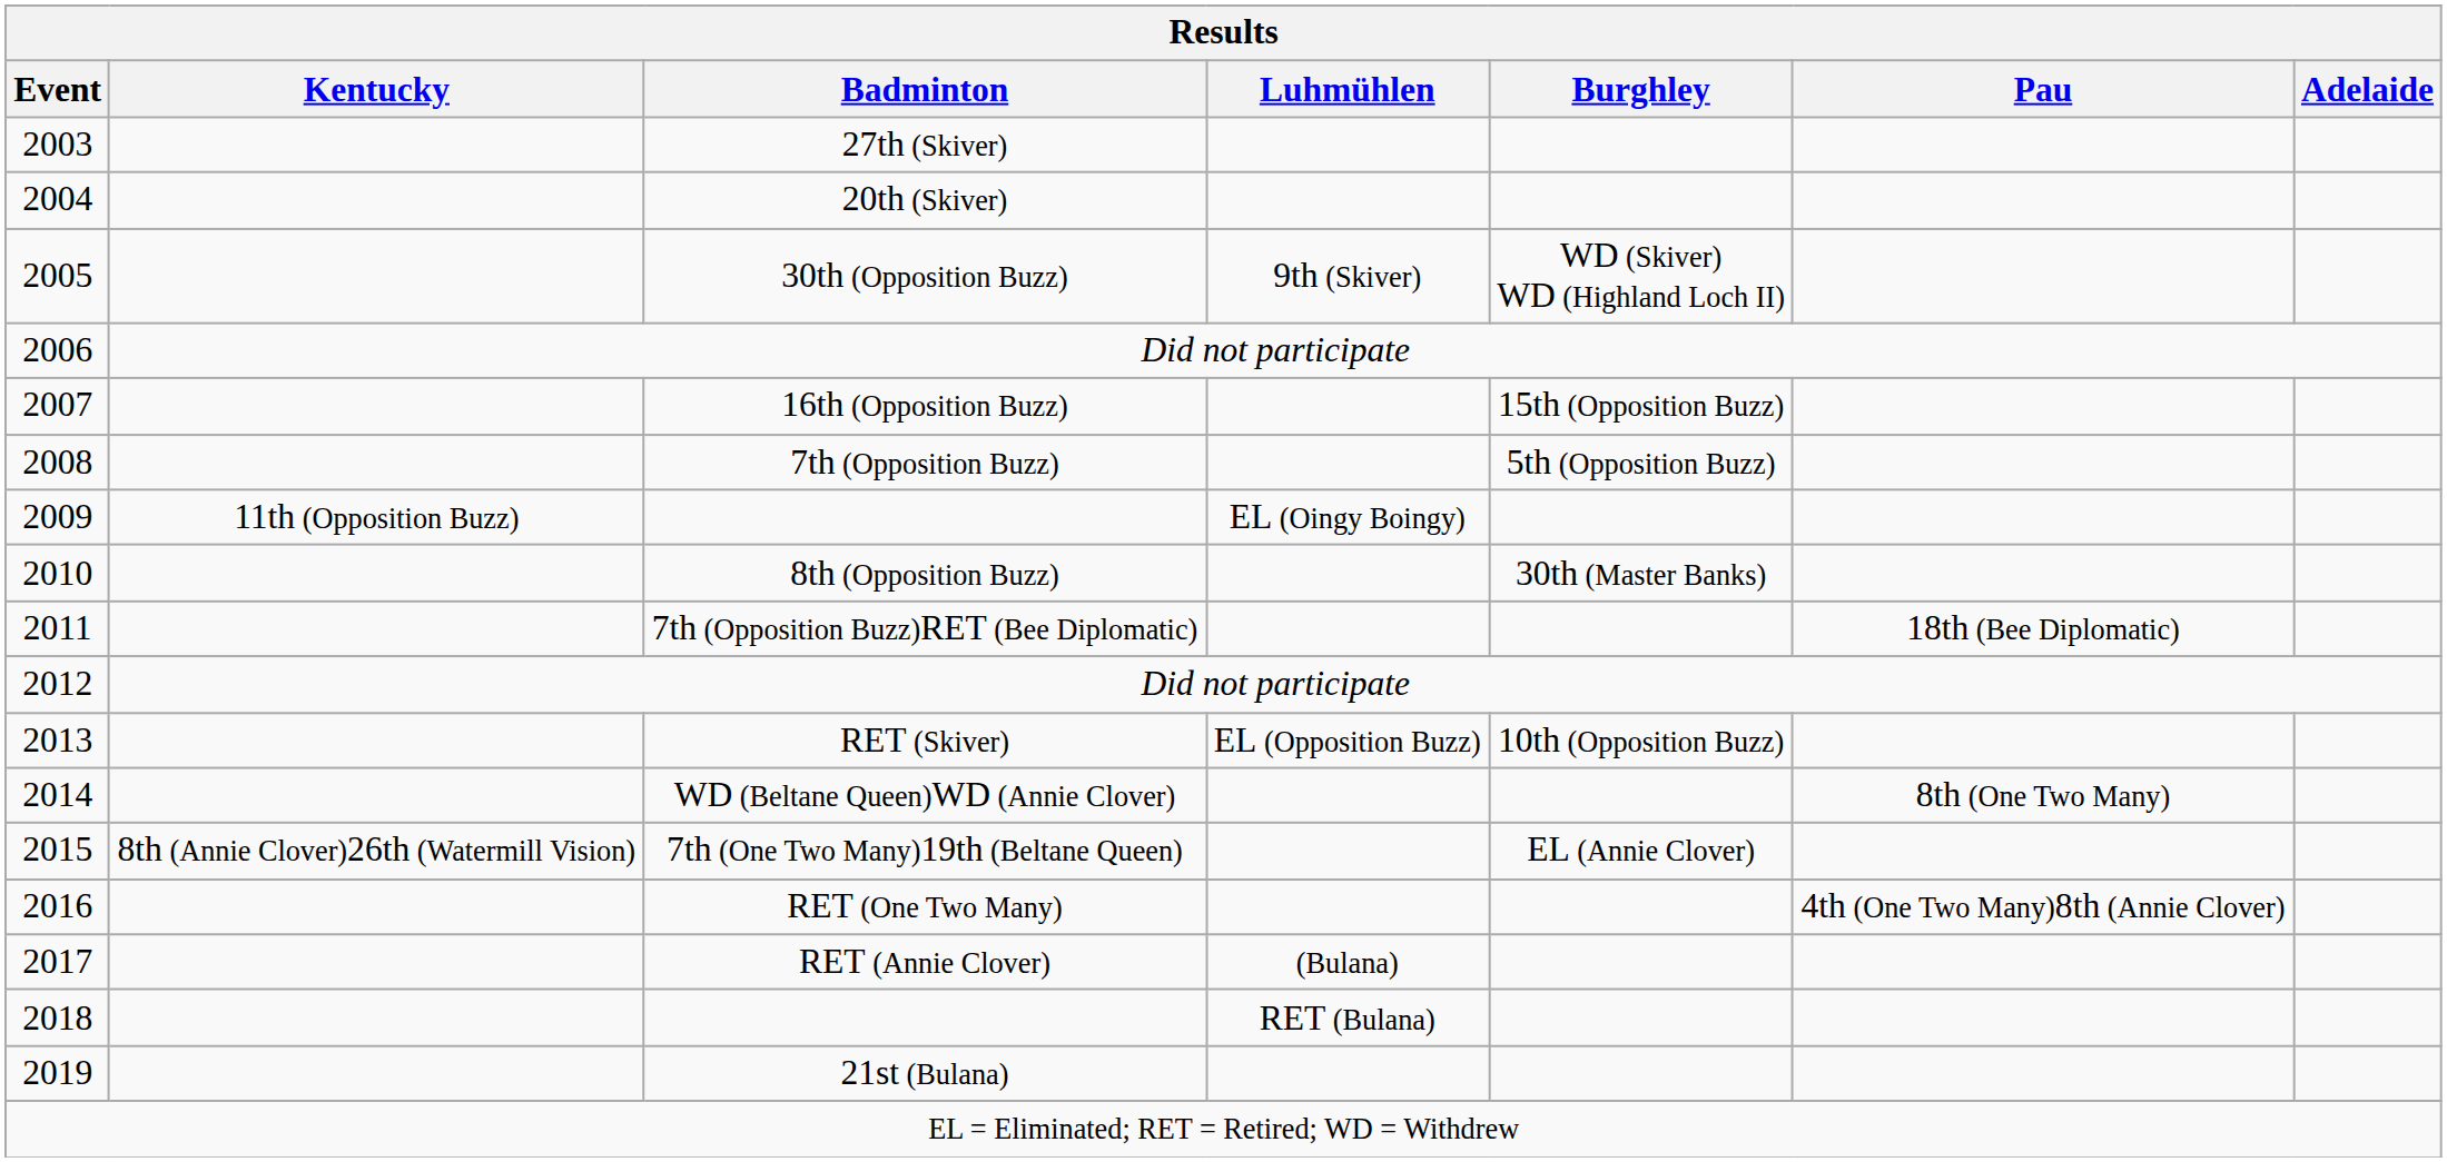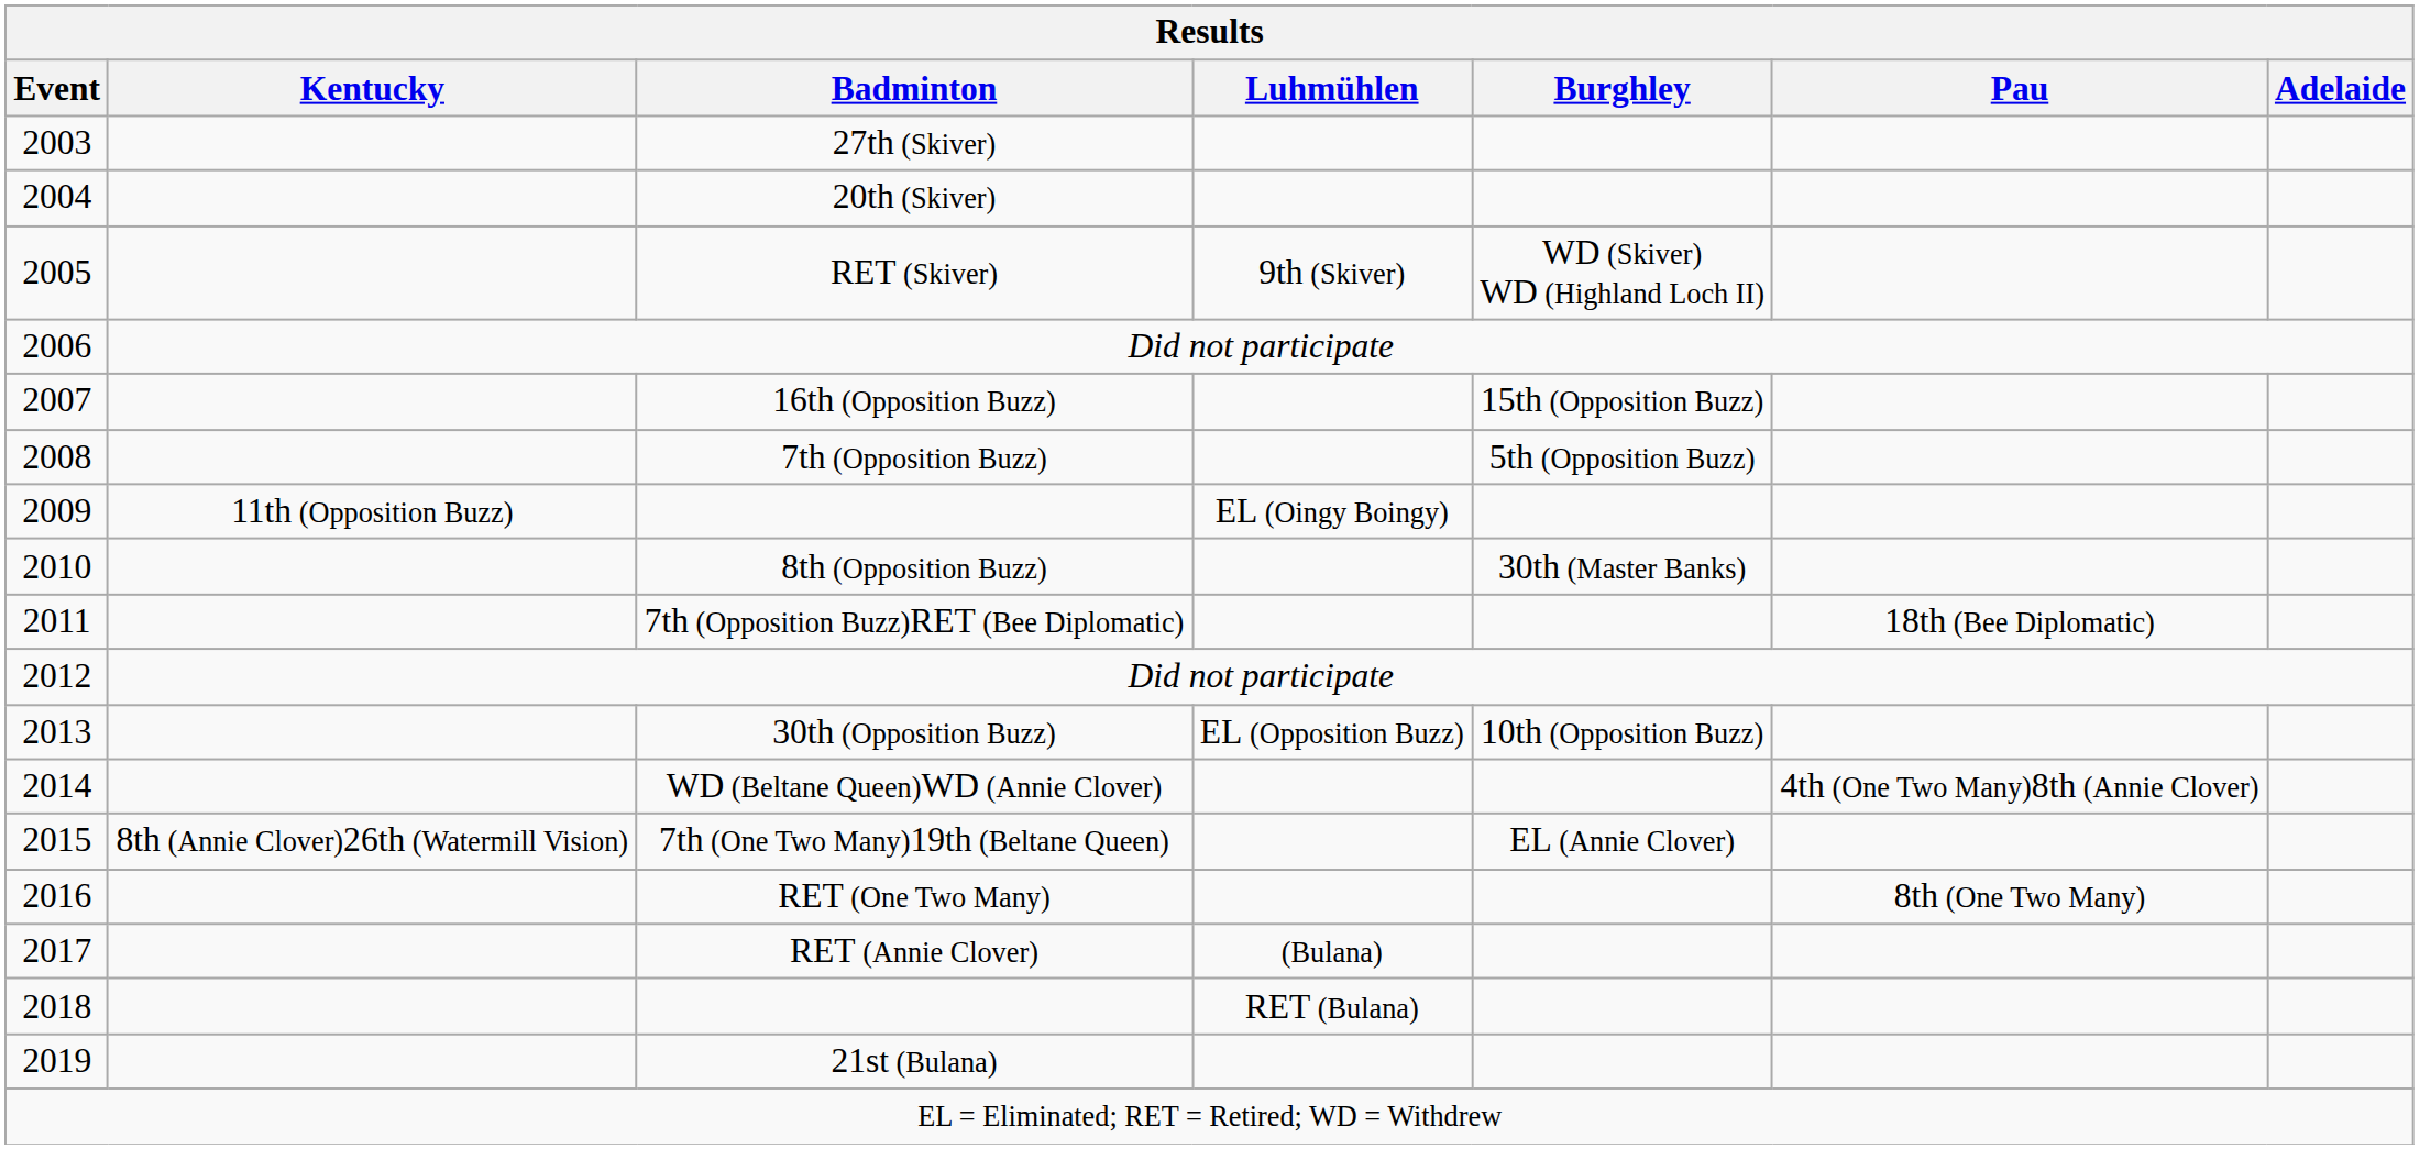 <table class="wikitable" style="text-align:center">
 <tr>
 <th colspan=13 align=center><strong>Results</strong></th>
 </tr>
 <tr>
 <th>Event</th>
 <th><a href='#'>Kentucky</a></th>
 <th><a href='#'>Badminton</a></th>
 <th><a href='#'>Luhmühlen</a></th>
 <th><a href='#'>Burghley</a></th>
 <th><a href='#'>Pau</a></th>
 <th><a href='#'>Adelaide</a></th>
 </tr>
 <tr>
 <td>2003</td>
 <td></td>
 <td>27th<small> (Skiver)</small></td>
 <td></td>
 <td></td>
 <td></td>
 <td></td>
 </tr>
 <tr>
 <td>2004</td>
 <td></td>
 <td>20th<small> (Skiver)</small></td>
 <td></td>
 <td></td>
 <td></td>
 <td></td>
 </tr>
 <tr>
 <td>2005</td>
 <td></td>
-<td>30th<small> (Opposition Buzz)</small></td>
+<td>RET<small> (Skiver)</small></td>
 <td>9th<small> (Skiver)</small></td>
 <td>WD<small> (Skiver)</small><br>WD<small> (Highland Loch II)</small></td>
 <td></td>
 <td></td>
 </tr>
 <tr>
 <td>2006</td>
 <td colspan="6"><em>Did not participate</em></td>
 </tr>
 <tr>
 <td>2007</td>
 <td></td>
 <td>16th<small> (Opposition Buzz)</small></td>
 <td></td>
 <td>15th<small> (Opposition Buzz)</small></td>
 <td></td>
 <td></td>
 </tr>
 <tr>
 <td>2008</td>
 <td></td>
 <td>7th<small> (Opposition Buzz)</small></td>
 <td></td>
 <td>5th<small> (Opposition Buzz)</small></td>
 <td></td>
 <td></td>
 </tr>
 <tr>
 <td>2009</td>
 <td>11th<small> (Opposition Buzz)</small></td>
 <td></td>
 <td>EL<small> (Oingy Boingy)</small></td>
 <td></td>
 <td></td>
 <td></td>
 </tr>
 <tr>
 <td>2010</td>
 <td></td>
 <td>8th<small> (Opposition Buzz)</small></td>
 <td></td>
 <td>30th<small> (Master Banks)</small></td>
 <td></td>
 <td></td>
 </tr>
 <tr>
 <td>2011</td>
 <td></td>
 <td>7th<small> (Opposition Buzz)</small>RET<small> (Bee Diplomatic)</small></td>
 <td></td>
 <td></td>
 <td>18th<small> (Bee Diplomatic)</small></td>
 <td></td>
 </tr>
 <tr>
 <td>2012</td>
 <td colspan="6"><em>Did not participate</em></td>
 </tr>
 <tr>
 <td>2013</td>
 <td></td>
-<td>RET<small> (Skiver)</small></td>
+<td>30th<small> (Opposition Buzz)</small></td>
 <td>EL<small> (Opposition Buzz)</small></td>
 <td>10th<small> (Opposition Buzz)</small></td>
 <td></td>
 <td></td>
 </tr>
 <tr>
 <td>2014</td>
 <td></td>
 <td>WD<small> (Beltane Queen)</small>WD<small> (Annie Clover)</small></td>
 <td></td>
 <td></td>
-<td>8th<small> (One Two Many)</small></td>
+<td>4th<small> (One Two Many)</small>8th<small> (Annie Clover)</small></td>
 <td></td>
 </tr>
 <tr>
 <td>2015</td>
 <td>8th<small> (Annie Clover)</small>26th<small> (Watermill Vision)</small></td>
 <td>7th<small> (One Two Many)</small>19th<small> (Beltane Queen)</small></td>
 <td></td>
 <td>EL<small> (Annie Clover)</small></td>
 <td></td>
 <td></td>
 </tr>
 <tr>
 <td>2016</td>
 <td></td>
 <td>RET<small> (One Two Many)</small></td>
 <td></td>
 <td></td>
-<td>4th<small> (One Two Many)</small>8th<small> (Annie Clover)</small></td>
+<td>8th<small> (One Two Many)</small></td>
 <td></td>
 </tr>
 <tr>
 <td>2017</td>
 <td></td>
 <td>RET<small> (Annie Clover)</small></td>
 <td><small> (Bulana)</small></td>
 <td></td>
 <td></td>
 <td></td>
 </tr>
 <tr>
 <td>2018</td>
 <td></td>
 <td></td>
 <td>RET<small> (Bulana)</small></td>
 <td></td>
 <td></td>
 <td></td>
 </tr>
 <tr>
 <td>2019</td>
 <td></td>
 <td>21st<small> (Bulana)</small></td>
 <td></td>
 <td></td>
 <td></td>
 <td></td>
 </tr>
 <tr>
 <td colspan=13 align=center><small> EL = Eliminated; RET = Retired; WD = Withdrew </small></td>
 </tr>
 </table>
